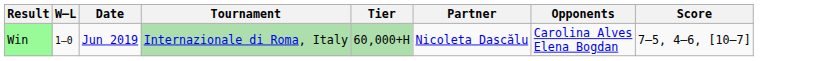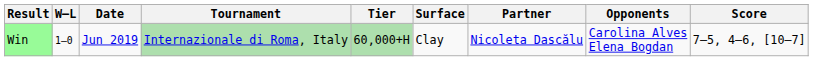 <table class="sortable wikitable">
 <tr>
 <th>Result</th>
 <th class="unsortable">W–L</th>
 <th>Date</th>
 <th>Tournament</th>
 <th>Tier</th>
+<th>Surface</th>
 <th>Partner</th>
 <th>Opponents</th>
 <th class="unsortable">Score</th>
 </tr>
 <tr>
 <td bgcolor=98fb98>Win</td>
 <td><small>1–0</small></td>
 <td><a href='#'>Jun 2019</a></td>
 <td style="background:#addfad;"><a href='#'>Internazionale di Roma</a>, Italy</td>
 <td style="background:#addfad;">60,000+H</td>
+<td>Clay</td>
 <td> <a href='#'>Nicoleta Dascălu</a></td>
 <td> <a href='#'>Carolina Alves</a> <br>  <a href='#'>Elena Bogdan</a></td>
 <td>7–5, 4–6, [10–7]</td>
 </tr>
 </table>
